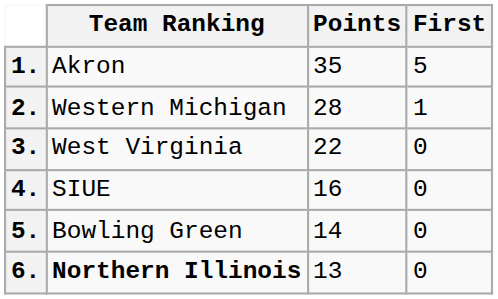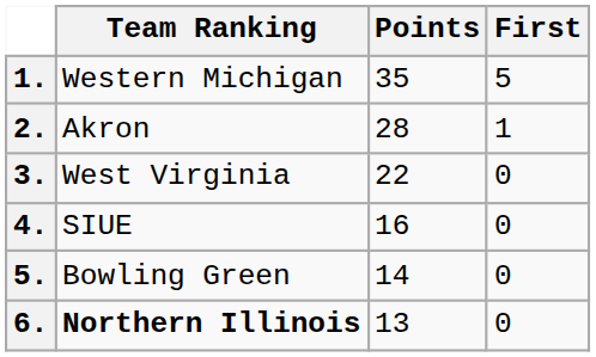 <table class="wikitable" style="white-space:nowrap; font-size:90%;">
 <tr>
 <td ! colspan=1 style="background:white; border-top-style:hidden; border-left-style:hidden;"></td>
 <th>Team Ranking</th>
 <th>Points</th>
 <th>First</th>
 </tr>
 <tr>
 <th>1.</th>
-<td>Akron</td>
+<td>Western Michigan</td>
 <td>35</td>
 <td>5</td>
 </tr>
 <tr>
 <th>2.</th>
-<td>Western Michigan</td>
+<td>Akron</td>
 <td>28</td>
 <td>1</td>
 </tr>
 <tr>
 <th>3.</th>
 <td>West Virginia</td>
 <td>22</td>
 <td>0</td>
 </tr>
 <tr>
 <th>4.</th>
 <td>SIUE</td>
 <td>16</td>
 <td>0</td>
 </tr>
 <tr>
 <th>5.</th>
 <td>Bowling Green</td>
 <td>14</td>
 <td>0</td>
 </tr>
 <tr>
 <th>6.</th>
 <td><strong>Northern Illinois</strong></td>
 <td>13</td>
 <td>0</td>
 </tr>
 </table>
